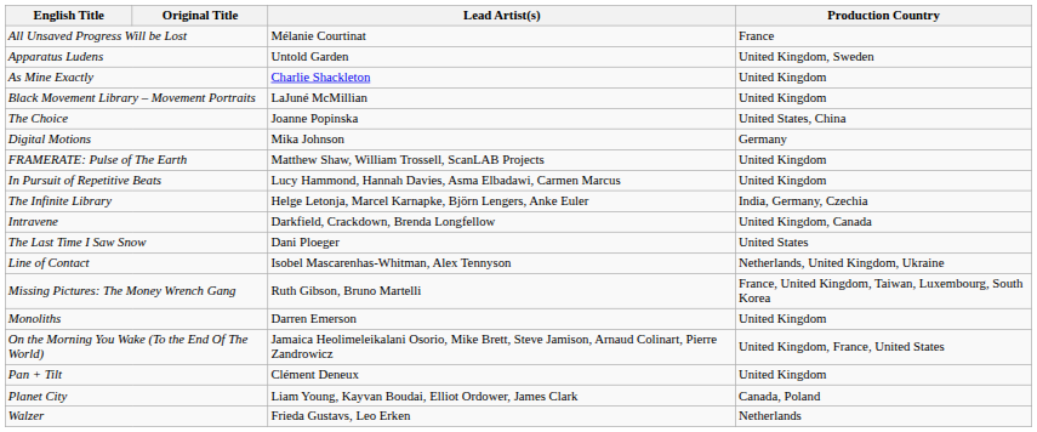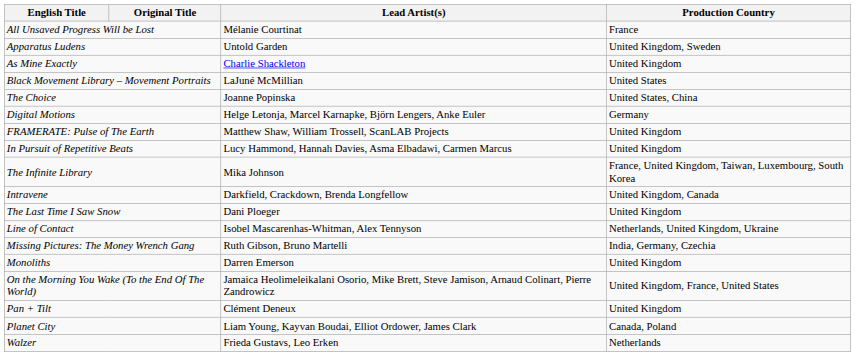 <table class="sortable wikitable" style="width:100%; margin-bottom:4px">
 <tr>
 <th>English Title</th>
 <th>Original Title</th>
 <th>Lead Artist(s)</th>
 <th>Production Country</th>
 </tr>
 <tr>
 <td colspan="2"><em>All Unsaved Progress Will be Lost</em></td>
 <td>Mélanie Courtinat</td>
 <td>France</td>
 </tr>
 <tr>
 <td colspan="2"><em>Apparatus Ludens</em></td>
 <td>Untold Garden</td>
 <td>United Kingdom, Sweden</td>
 </tr>
 <tr>
 <td colspan="2"><em>As Mine Exactly</em></td>
 <td><a href='#'>Charlie Shackleton</a></td>
 <td>United Kingdom</td>
 </tr>
 <tr>
 <td colspan="2"><em>Black Movement Library – Movement Portraits</em></td>
 <td>LaJuné McMillian</td>
-<td>United Kingdom</td>
+<td>United States</td>
 </tr>
 <tr>
 <td colspan="2"><em>The Choice</em></td>
 <td>Joanne Popinska</td>
 <td>United States, China</td>
 </tr>
 <tr>
 <td colspan="2"><em>Digital Motions</em></td>
-<td>Mika Johnson</td>
+<td>Helge Letonja, Marcel Karnapke, Björn Lengers, Anke Euler</td>
 <td>Germany</td>
 </tr>
 <tr>
 <td colspan="2"><em>FRAMERATE: Pulse of The Earth</em></td>
 <td>Matthew Shaw, William Trossell, ScanLAB Projects</td>
 <td>United Kingdom</td>
 </tr>
 <tr>
 <td colspan="2"><em>In Pursuit of Repetitive Beats</em></td>
 <td>Lucy Hammond, Hannah Davies, Asma Elbadawi, Carmen Marcus</td>
 <td>United Kingdom</td>
 </tr>
 <tr>
 <td colspan="2"><em>The Infinite Library</em></td>
-<td>Helge Letonja, Marcel Karnapke, Björn Lengers, Anke Euler</td>
-<td>India, Germany, Czechia</td>
+<td>Mika Johnson</td>
+<td>France, United Kingdom, Taiwan, Luxembourg, South Korea</td>
 </tr>
 <tr>
 <td colspan="2"><em>Intravene</em></td>
 <td>Darkfield, Crackdown, Brenda Longfellow</td>
 <td>United Kingdom, Canada</td>
 </tr>
 <tr>
 <td colspan="2"><em>The Last Time I Saw Snow</em></td>
 <td>Dani Ploeger</td>
-<td>United States</td>
+<td>United Kingdom</td>
 </tr>
 <tr>
 <td colspan="2"><em>Line of Contact</em></td>
 <td>Isobel Mascarenhas-Whitman, Alex Tennyson</td>
 <td>Netherlands, United Kingdom, Ukraine</td>
 </tr>
 <tr>
 <td colspan="2"><em>Missing Pictures: The Money Wrench Gang</em></td>
 <td>Ruth Gibson, Bruno Martelli</td>
-<td>France, United Kingdom, Taiwan, Luxembourg, South Korea</td>
+<td>India, Germany, Czechia</td>
 </tr>
 <tr>
 <td colspan="2"><em>Monoliths</em></td>
 <td>Darren Emerson</td>
 <td>United Kingdom</td>
 </tr>
 <tr>
 <td colspan="2"><em>On the Morning You Wake (To the End Of The World)</em></td>
 <td>Jamaica Heolimeleikalani Osorio, Mike Brett, Steve Jamison, Arnaud Colinart, Pierre Zandrowicz</td>
 <td>United Kingdom, France, United States</td>
 </tr>
 <tr>
 <td colspan="2"><em>Pan + Tilt</em></td>
 <td>Clément Deneux</td>
 <td>United Kingdom</td>
 </tr>
 <tr>
 <td colspan="2"><em>Planet City</em></td>
 <td>Liam Young, Kayvan Boudai, Elliot Ordower, James Clark</td>
 <td>Canada, Poland</td>
 </tr>
 <tr>
 <td colspan="2"><em>Walzer</em></td>
 <td>Frieda Gustavs, Leo Erken</td>
 <td>Netherlands</td>
 </tr>
 </table>
